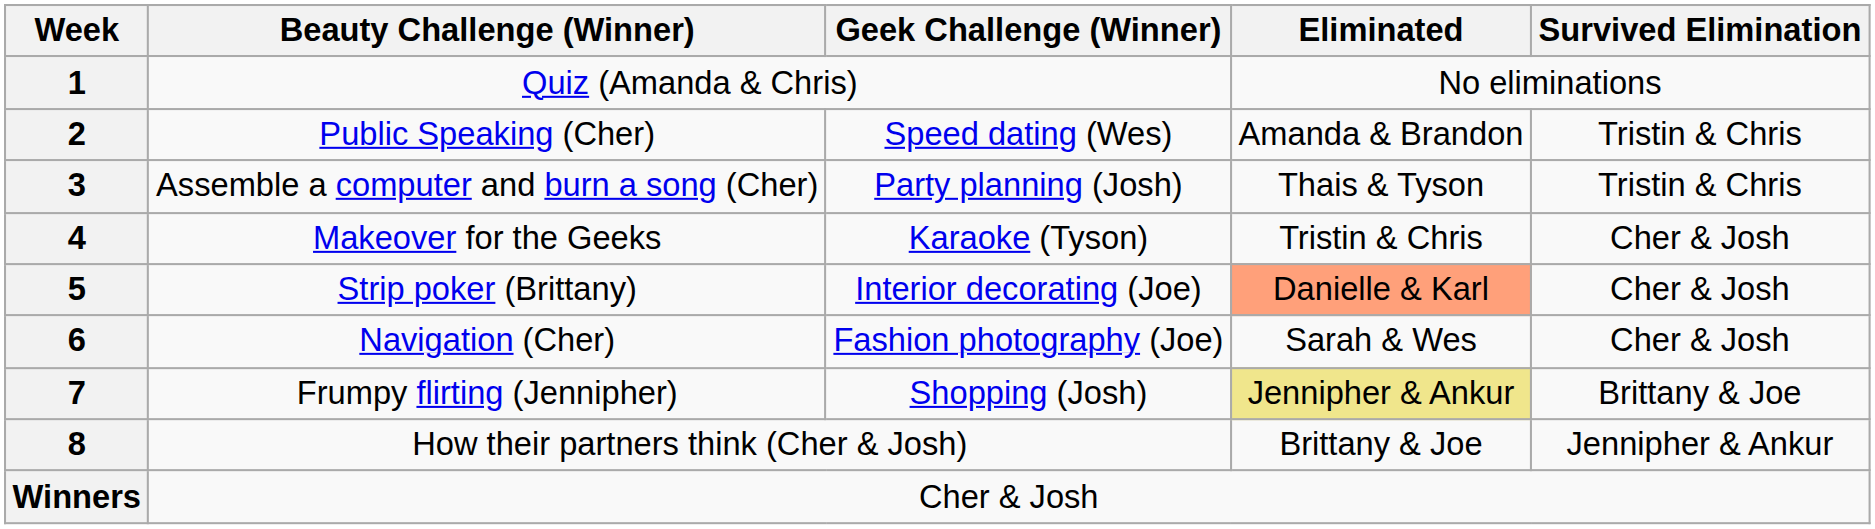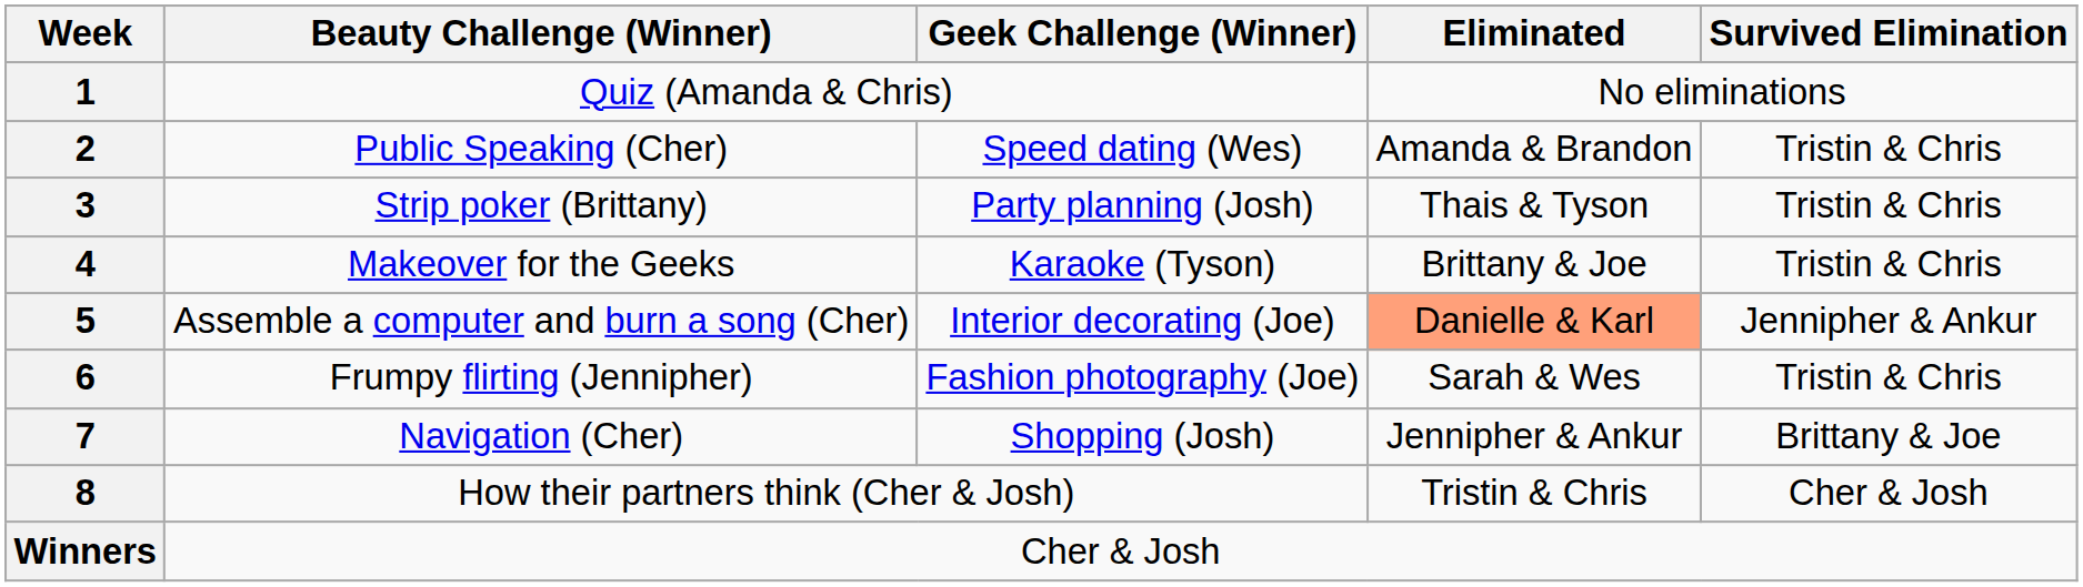 <table class="wikitable" style="text-align: center">
 <tr>
 <th>Week</th>
 <th>Beauty Challenge (Winner)</th>
 <th>Geek Challenge (Winner)</th>
 <th>Eliminated</th>
 <th>Survived Elimination</th>
 </tr>
 <tr>
 <th>1</th>
 <td colspan="2"><a href='#'>Quiz</a> (Amanda & Chris)</td>
 <td colspan="2">No eliminations</td>
 </tr>
 <tr>
 <th>2</th>
 <td><a href='#'>Public Speaking</a> (Cher)</td>
 <td><a href='#'>Speed dating</a> (Wes)</td>
 <td>Amanda & Brandon</td>
 <td>Tristin & Chris</td>
 </tr>
 <tr>
 <th>3</th>
-<td>Assemble a <a href='#'>computer</a> and <a href='#'>burn a song</a> (Cher)</td>
+<td><a href='#'>Strip poker</a> (Brittany)</td>
 <td><a href='#'>Party planning</a> (Josh)</td>
 <td>Thais & Tyson</td>
 <td>Tristin & Chris</td>
 </tr>
 <tr>
 <th>4</th>
 <td><a href='#'>Makeover</a> for the Geeks</td>
 <td><a href='#'>Karaoke</a> (Tyson)</td>
+<td>Brittany & Joe</td>
 <td>Tristin & Chris</td>
-<td>Cher & Josh</td>
 </tr>
 <tr>
 <th>5</th>
-<td><a href='#'>Strip poker</a> (Brittany)</td>
+<td>Assemble a <a href='#'>computer</a> and <a href='#'>burn a song</a> (Cher)</td>
 <td><a href='#'>Interior decorating</a> (Joe)</td>
 <td style="background: lightsalmon;">Danielle & Karl</td>
-<td>Cher & Josh</td>
+<td>Jennipher & Ankur</td>
 </tr>
 <tr>
 <th>6</th>
-<td><a href='#'>Navigation</a> (Cher)</td>
+<td>Frumpy <a href='#'>flirting</a> (Jennipher)</td>
 <td><a href='#'>Fashion photography</a> (Joe)</td>
 <td>Sarah & Wes</td>
-<td>Cher & Josh</td>
+<td>Tristin & Chris</td>
 </tr>
 <tr>
 <th>7</th>
-<td>Frumpy <a href='#'>flirting</a> (Jennipher)</td>
+<td><a href='#'>Navigation</a> (Cher)</td>
 <td><a href='#'>Shopping</a> (Josh)</td>
-<td style="background: khaki;">Jennipher & Ankur</td>
+<td>Jennipher & Ankur</td>
 <td>Brittany & Joe</td>
 </tr>
 <tr>
 <th>8</th>
 <td colspan="2">How their partners think (Cher & Josh)</td>
-<td>Brittany & Joe</td>
-<td>Jennipher & Ankur</td>
+<td>Tristin & Chris</td>
+<td>Cher & Josh</td>
 </tr>
 <tr>
 <th>Winners</th>
 <td colspan="4">Cher & Josh</td>
 </tr>
 </table>
